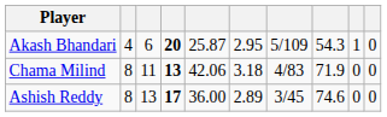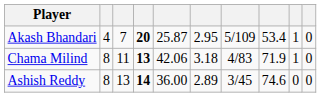 <table class="wikitable sortable" style="text-align: center;">
 <tr>
 <th class="unsortable">Player</th>
 <th></th>
 <th></th>
 <th></th>
 <th></th>
 <th></th>
 <th></th>
 <th></th>
 <th></th>
 <th></th>
 </tr>
 <tr>
 <td style="text-align:left"><a href='#'>Akash Bhandari</a></td>
 <td style="text-align:left">4</td>
-<td>6</td>
+<td>7</td>
 <td><strong>20</strong></td>
 <td>25.87</td>
 <td>2.95</td>
 <td>5/109</td>
-<td>54.3</td>
+<td>53.4</td>
 <td>1</td>
 <td>0</td>
 </tr>
 <tr>
 <td style="text-align:left"><a href='#'>Chama Milind</a></td>
 <td style="text-align:left">8</td>
 <td>11</td>
 <td><strong>13</strong></td>
 <td>42.06</td>
 <td>3.18</td>
 <td>4/83</td>
 <td>71.9</td>
-<td>0</td>
+<td>1</td>
 <td>0</td>
 </tr>
 <tr>
 <td style="text-align:left"><a href='#'>Ashish Reddy</a></td>
 <td style="text-align:left">8</td>
 <td>13</td>
-<td><strong>17</strong></td>
+<td><strong>14</strong></td>
 <td>36.00</td>
 <td>2.89</td>
 <td>3/45</td>
 <td>74.6</td>
 <td>0</td>
 <td>0</td>
 </tr>
 </table>
